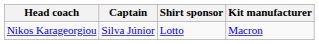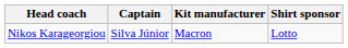 <table class="wikitable sortable" style="text-align: left;">
 <tr>
 <th>Head coach</th>
 <th>Captain</th>
+<th>Kit manufacturer</th>
 <th>Shirt sponsor</th>
-<th>Kit manufacturer</th>
 </tr>
 <tr>
 <td> <a href='#'>Nikos Karageorgiou</a></td>
 <td> <a href='#'>Silva Júnior</a></td>
+<td><a href='#'>Macron</a></td>
 <td><a href='#'>Lotto</a></td>
-<td><a href='#'>Macron</a></td>
 </tr>
 </table>
